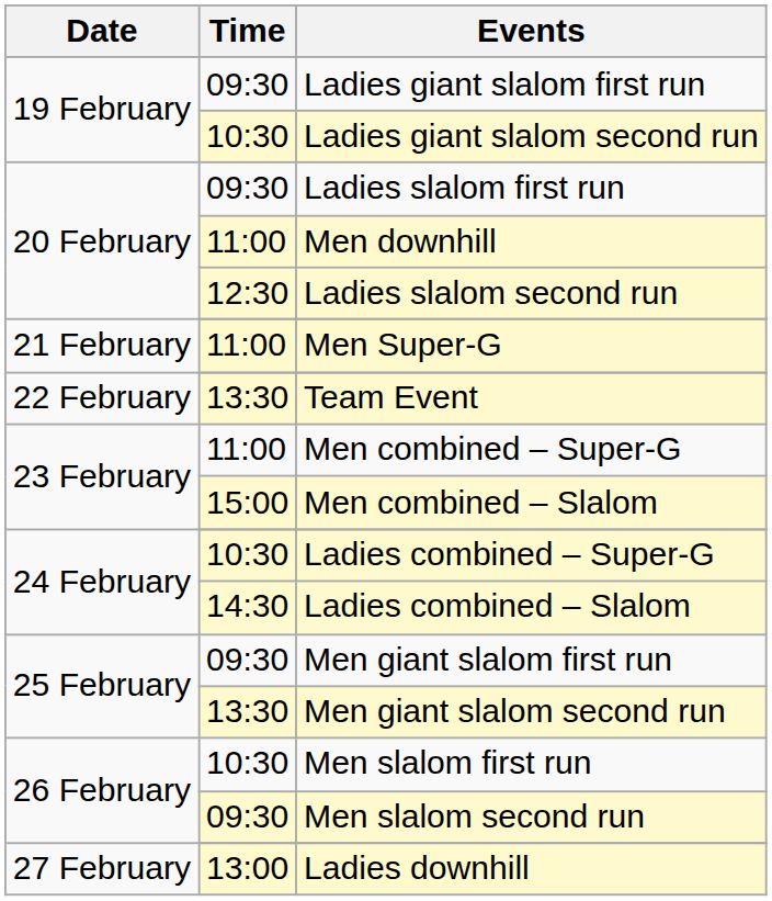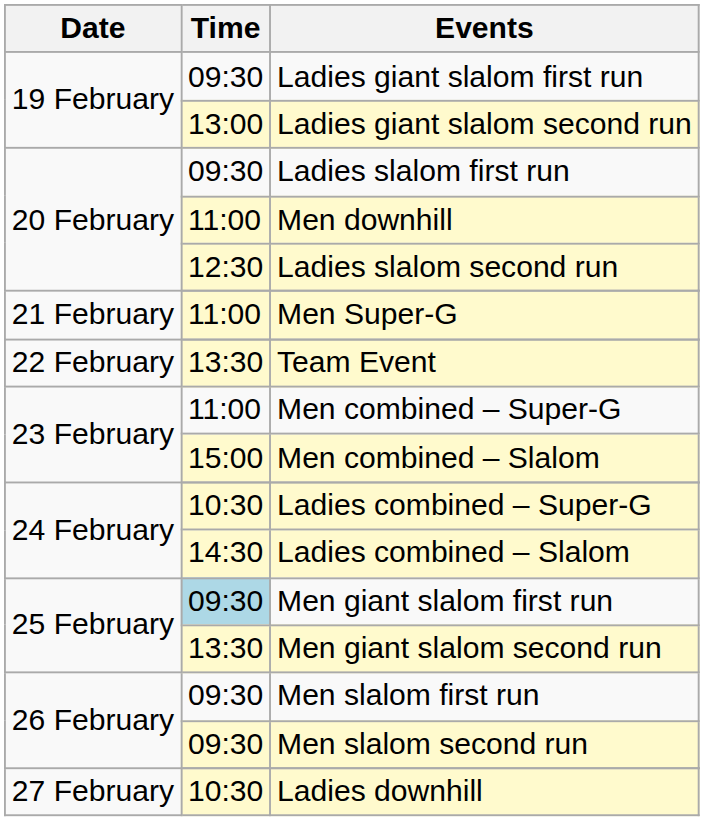 <table class="wikitable" border="1">
 <tr>
 <th>Date</th>
 <th>Time</th>
 <th>Events</th>
 </tr>
 <tr>
 <td rowspan=2>19 February</td>
 <td>09:30</td>
 <td>Ladies giant slalom first run</td>
 </tr>
 <tr bgcolor=lemonchiffon>
-<td>10:30</td>
+<td>13:00</td>
 <td>Ladies giant slalom second run</td>
 </tr>
 <tr>
 <td rowspan=3>20 February</td>
 <td>09:30</td>
 <td>Ladies slalom first run</td>
 </tr>
 <tr bgcolor=lemonchiffon>
 <td>11:00</td>
 <td>Men downhill</td>
 </tr>
 <tr bgcolor=lemonchiffon>
 <td>12:30</td>
 <td>Ladies slalom second run</td>
 </tr>
 <tr>
 <td rowspan=2>21 February</td>
 </tr>
 <tr bgcolor=lemonchiffon>
 <td>11:00</td>
 <td>Men Super-G</td>
 </tr>
 <tr>
 <td rowspan=2>22 February</td>
 </tr>
 <tr bgcolor=lemonchiffon>
 <td>13:30</td>
 <td>Team Event</td>
 </tr>
 <tr>
 <td rowspan=2>23 February</td>
 <td>11:00</td>
 <td>Men combined – Super-G</td>
 </tr>
 <tr bgcolor=lemonchiffon>
 <td>15:00</td>
 <td>Men combined – Slalom</td>
 </tr>
 <tr>
 <td rowspan=3>24 February</td>
 </tr>
 <tr bgcolor=lemonchiffon>
 <td>10:30</td>
 <td>Ladies combined – Super-G</td>
 </tr>
 <tr bgcolor=lemonchiffon>
 <td>14:30</td>
 <td>Ladies combined – Slalom</td>
 </tr>
 <tr>
 <td rowspan=2>25 February</td>
-<td>09:30</td>
+<td style="background: lightblue;">09:30</td>
 <td>Men giant slalom first run</td>
 </tr>
 <tr bgcolor=lemonchiffon>
 <td>13:30</td>
 <td>Men giant slalom second run</td>
 </tr>
 <tr>
 <td rowspan=2>26 February</td>
-<td>10:30</td>
+<td>09:30</td>
 <td>Men slalom first run</td>
 </tr>
 <tr bgcolor=lemonchiffon>
 <td>09:30</td>
 <td>Men slalom second run</td>
 </tr>
 <tr>
 <td rowspan=2>27 February</td>
 </tr>
 <tr bgcolor=lemonchiffon>
-<td>13:00</td>
+<td>10:30</td>
 <td>Ladies downhill</td>
 </tr>
 </table>
